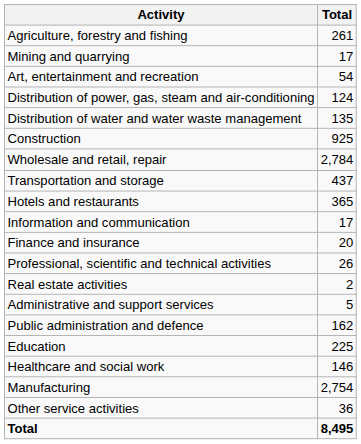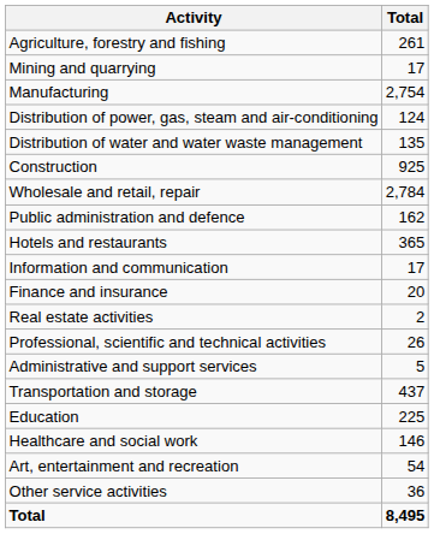 <table class="wikitable sortable" style="font-size:95%;">
 <tr>
 <th>Activity</th>
 <th>Total</th>
 </tr>
 <tr>
 <td>Agriculture, forestry and fishing</td>
 <td align="right">261</td>
 </tr>
 <tr>
 <td>Mining and quarrying</td>
 <td align="right">17</td>
 </tr>
 <tr>
-<td>Art, entertainment and recreation</td>
-<td align="right">54</td>
+<td>Manufacturing</td>
+<td align="right">2,754</td>
 </tr>
 <tr>
 <td>Distribution of power, gas, steam and air-conditioning</td>
 <td align="right">124</td>
 </tr>
 <tr>
 <td>Distribution of water and water waste management</td>
 <td align="right">135</td>
 </tr>
 <tr>
 <td>Construction</td>
 <td align="right">925</td>
 </tr>
 <tr>
 <td>Wholesale and retail, repair</td>
 <td align="right">2,784</td>
 </tr>
 <tr>
-<td>Transportation and storage</td>
-<td align="right">437</td>
+<td>Public administration and defence</td>
+<td align="right">162</td>
 </tr>
 <tr>
 <td>Hotels and restaurants</td>
 <td align="right">365</td>
 </tr>
 <tr>
 <td>Information and communication</td>
 <td align="right">17</td>
 </tr>
 <tr>
 <td>Finance and insurance</td>
 <td align="right">20</td>
 </tr>
 <tr>
+<td>Real estate activities</td>
+<td align="right">2</td>
+</tr>
+<tr>
 <td>Professional, scientific and technical activities</td>
 <td align="right">26</td>
-</tr>
-<tr>
-<td>Real estate activities</td>
-<td align="right">2</td>
 </tr>
 <tr>
 <td>Administrative and support services</td>
 <td align="right">5</td>
 </tr>
 <tr>
-<td>Public administration and defence</td>
-<td align="right">162</td>
+<td>Transportation and storage</td>
+<td align="right">437</td>
 </tr>
 <tr>
 <td>Education</td>
 <td align="right">225</td>
 </tr>
 <tr>
 <td>Healthcare and social work</td>
 <td align="right">146</td>
 </tr>
 <tr>
-<td>Manufacturing</td>
-<td align="right">2,754</td>
+<td>Art, entertainment and recreation</td>
+<td align="right">54</td>
 </tr>
 <tr>
 <td>Other service activities</td>
 <td align="right">36</td>
 </tr>
 <tr class="sortbottom">
 <td><strong>Total</strong></td>
 <td align="right"><strong>8,495</strong></td>
 </tr>
 </table>
